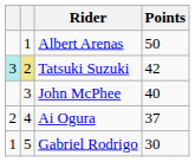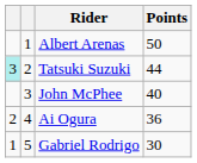 <table class="wikitable" style="font-size: 95%;">
 <tr>
 <th></th>
 <th></th>
 <th>Rider</th>
 <th>Points</th>
 </tr>
 <tr>
 <td></td>
 <td align=center>1</td>
 <td> <a href='#'>Albert Arenas</a></td>
 <td align=left>50</td>
 </tr>
 <tr>
 <td style="background: paleturquoise;"> 3</td>
-<td align=center style="background: khaki;">2</td>
+<td align=center>2</td>
 <td> <a href='#'>Tatsuki Suzuki</a></td>
-<td align=left>42</td>
+<td align=left>44</td>
 </tr>
 <tr>
 <td></td>
 <td align=center>3</td>
 <td> <a href='#'>John McPhee</a></td>
 <td align=left>40</td>
 </tr>
 <tr>
 <td> 2</td>
 <td align=center>4</td>
 <td> <a href='#'>Ai Ogura</a></td>
-<td align=left>37</td>
+<td align=left>36</td>
 </tr>
 <tr>
 <td> 1</td>
 <td align=center>5</td>
 <td> <a href='#'>Gabriel Rodrigo</a></td>
 <td align=left>30</td>
 </tr>
 </table>
